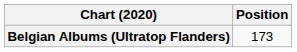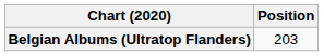 <table class="wikitable plainrowheaders" style="text-align:center">
 <tr>
 <th scope="col">Chart (2020)</th>
 <th scope="col">Position</th>
 </tr>
 <tr>
 <th scope="row">Belgian Albums (Ultratop Flanders)</th>
-<td>173</td>
+<td>203</td>
 </tr>
 </table>
